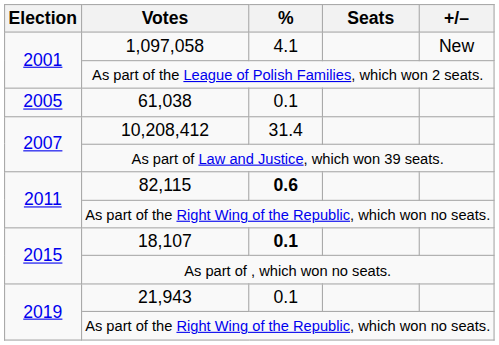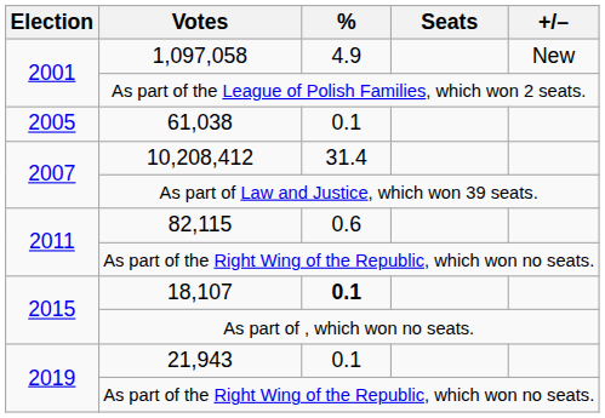 <table class=wikitable style=text-align:center>
 <tr>
 <th>Election</th>
 <th>Votes</th>
 <th>%</th>
 <th>Seats</th>
 <th>+/–</th>
 </tr>
 <tr>
 <td rowspan="2"><a href='#'>2001</a></td>
 <td>1,097,058</td>
-<td>4.1</td>
+<td>4.9</td>
 <td></td>
 <td>New</td>
 </tr>
 <tr>
 <td colspan=7><small>As part of the <a href='#'>League of Polish Families</a>, which won 2 seats.</small></td>
 </tr>
 <tr>
 <td><a href='#'>2005</a></td>
 <td>61,038</td>
 <td>0.1</td>
 <td></td>
 <td></td>
 </tr>
 <tr>
 <td rowspan="2"><a href='#'>2007</a></td>
 <td>10,208,412</td>
 <td>31.4</td>
 <td></td>
 <td></td>
 </tr>
 <tr>
 <td colspan=7><small>As part of <a href='#'>Law and Justice</a>, which won 39 seats.</small></td>
 </tr>
 <tr>
 <td rowspan="2"><a href='#'>2011</a></td>
 <td>82,115</td>
-<td><strong>0.6</strong></td>
+<td>0.6</td>
 <td></td>
 <td></td>
 </tr>
 <tr>
 <td colspan=7><small>As part of the <a href='#'>Right Wing of the Republic</a>, which won no seats.</small></td>
 </tr>
 <tr>
 <td rowspan="2"><a href='#'>2015</a></td>
 <td>18,107</td>
 <td><strong>0.1</strong></td>
 <td></td>
 <td></td>
 </tr>
 <tr>
 <td colspan=7><small>As part of , which won no seats.</small></td>
 </tr>
 <tr>
 <td rowspan="2"><a href='#'>2019</a></td>
 <td>21,943</td>
 <td>0.1</td>
 <td></td>
 <td></td>
 </tr>
 <tr>
 <td colspan=7><small>As part of the <a href='#'>Right Wing of the Republic</a>, which won no seats.</small></td>
 </tr>
 </table>
